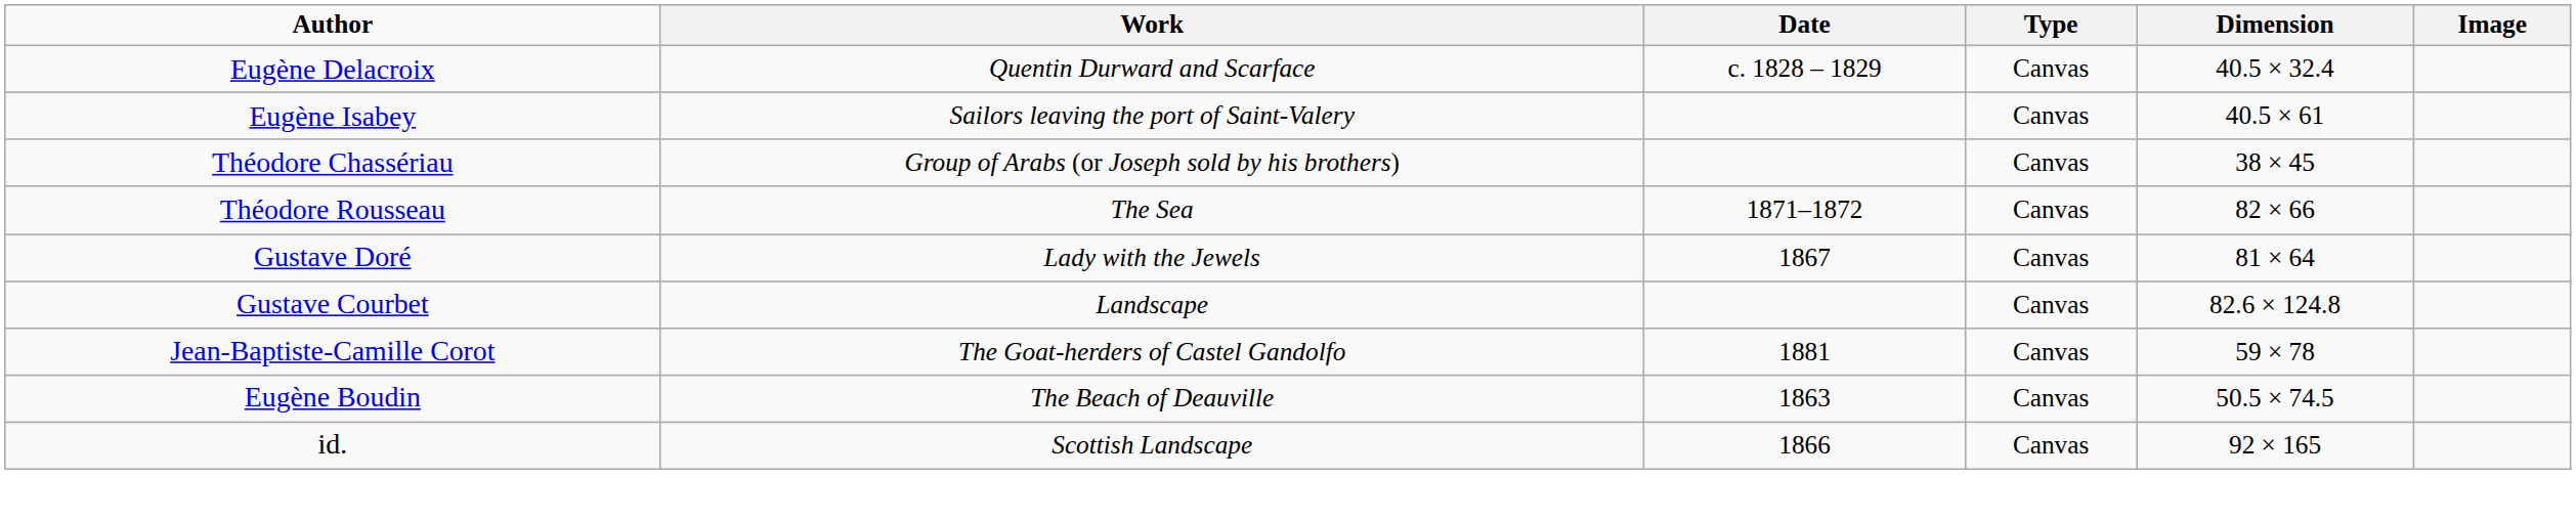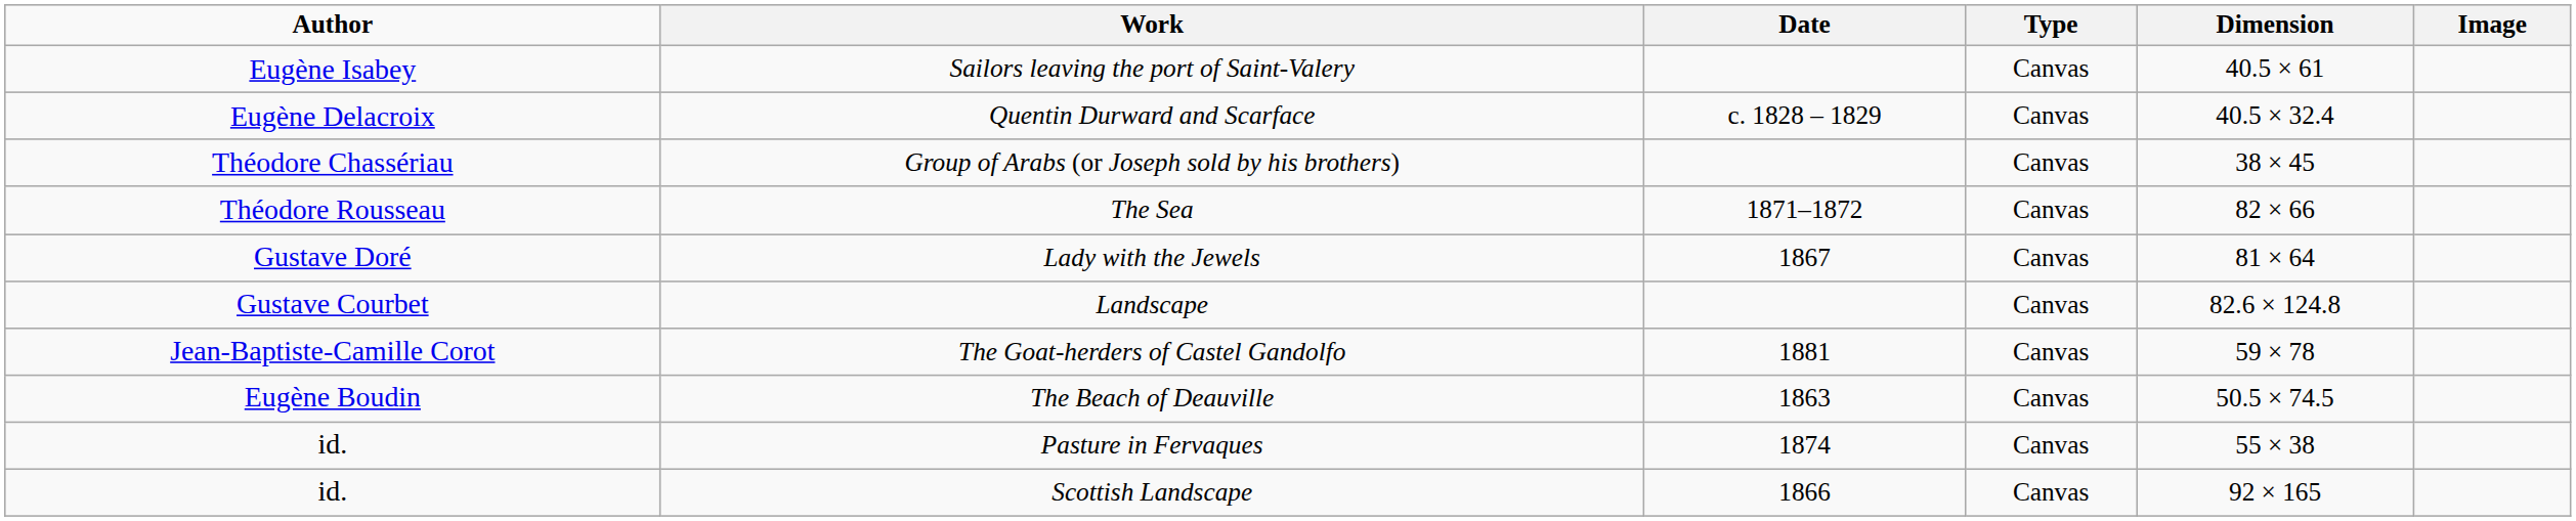 <table class="wikitable" style="text-align:center; width:80%;">
 <tr>
 <th style="color:black; background-color:transparent;">Author</th>
 <th>Work</th>
 <th>Date</th>
 <th>Type</th>
 <th>Dimension</th>
 <th>Image</th>
 </tr>
 <tr>
+<td style="font-size:110%;"><a href='#'>Eugène Isabey</a></td>
+<td><em>Sailors leaving the port of Saint-Valery</em></td>
+<td></td>
+<td>Canvas</td>
+<td>40.5 × 61</td>
+<td></td>
+</tr>
+<tr>
 <td style="font-size:110%;"><a href='#'>Eugène Delacroix</a></td>
 <td><em>Quentin Durward and Scarface</em></td>
 <td>c. 1828 – 1829</td>
 <td>Canvas</td>
 <td>40.5 × 32.4</td>
-<td></td>
-</tr>
-<tr>
-<td style="font-size:110%;"><a href='#'>Eugène Isabey</a></td>
-<td><em>Sailors leaving the port of Saint-Valery</em></td>
-<td></td>
-<td>Canvas</td>
-<td>40.5 × 61</td>
 <td></td>
 </tr>
 <tr>
 <td style="font-size:110%;"><a href='#'>Théodore Chassériau</a></td>
 <td><em>Group of Arabs</em> (or <em>Joseph sold by his brothers</em>)</td>
 <td></td>
 <td>Canvas</td>
 <td>38 × 45</td>
 <td></td>
 </tr>
 <tr>
 <td style="font-size:110%;"><a href='#'>Théodore Rousseau</a></td>
 <td><em>The Sea</em></td>
 <td>1871–1872</td>
 <td>Canvas</td>
 <td>82 × 66</td>
 <td></td>
 </tr>
 <tr>
 <td style="font-size:110%;"><a href='#'>Gustave Doré</a></td>
 <td><em>Lady with the Jewels</em></td>
 <td>1867</td>
 <td>Canvas</td>
 <td>81 × 64</td>
 <td></td>
 </tr>
 <tr>
 <td style="font-size:110%;"><a href='#'>Gustave Courbet</a></td>
 <td><em>Landscape</em></td>
 <td></td>
 <td>Canvas</td>
 <td>82.6 × 124.8</td>
 <td></td>
 </tr>
 <tr>
 <td style="font-size:110%;"><a href='#'>Jean-Baptiste-Camille Corot</a></td>
 <td><em>The Goat-herders of Castel Gandolfo</em></td>
 <td>1881</td>
 <td>Canvas</td>
 <td>59 × 78</td>
 <td></td>
 </tr>
 <tr>
 <td style="font-size:110%;"><a href='#'>Eugène Boudin</a></td>
 <td><em>The Beach of Deauville</em></td>
 <td>1863</td>
 <td>Canvas</td>
 <td>50.5 × 74.5</td>
 <td></td>
 </tr>
 <tr>
 <td style="font-size:110%;">id.</td>
+<td><em>Pasture in Fervaques</em></td>
+<td>1874</td>
+<td>Canvas</td>
+<td>55 × 38</td>
+<td></td>
+</tr>
+<tr>
+<td style="font-size:110%;">id.</td>
 <td><em>Scottish Landscape</em></td>
 <td>1866</td>
 <td>Canvas</td>
 <td>92 × 165</td>
 <td></td>
 </tr>
 </table>
